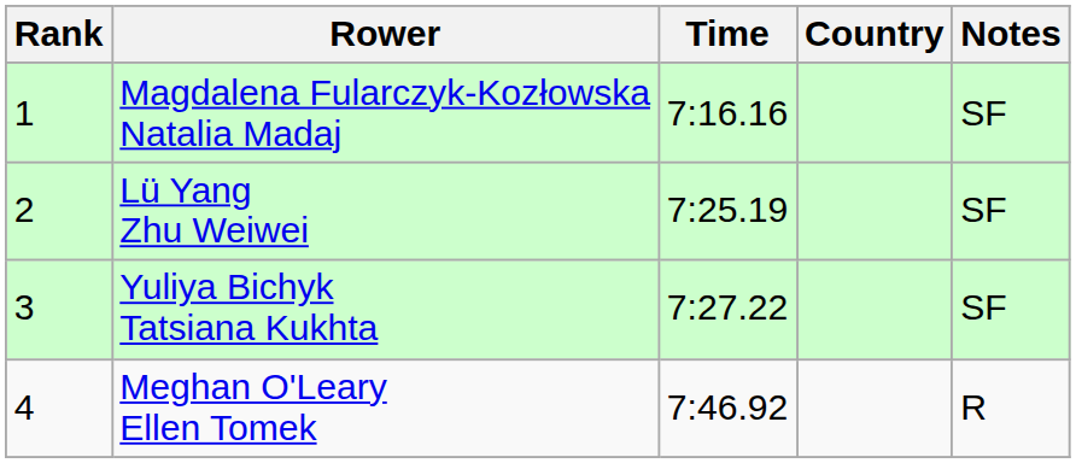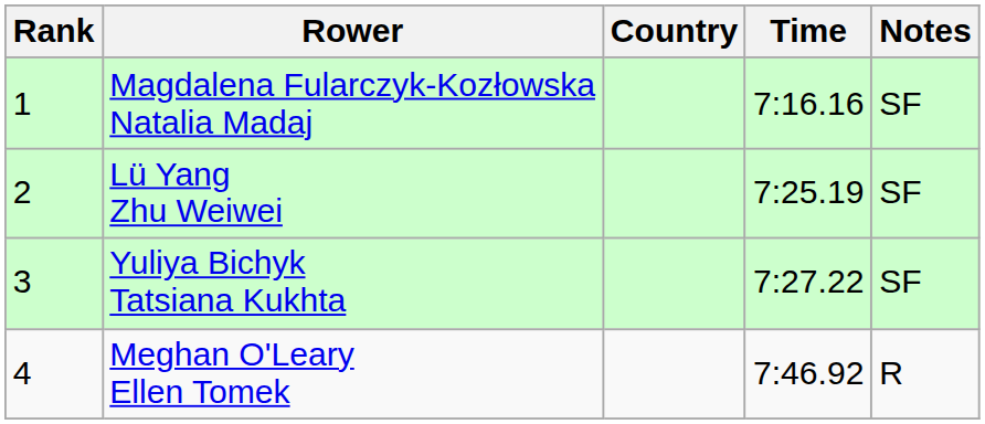 <table class="wikitable">
 <tr>
 <th>Rank</th>
 <th>Rower</th>
+<th>Country</th>
 <th>Time</th>
-<th>Country</th>
 <th>Notes</th>
 </tr>
 <tr bgcolor=ccffcc>
 <td>1</td>
 <td><a href='#'>Magdalena Fularczyk-Kozłowska</a><br><a href='#'>Natalia Madaj</a></td>
+<td></td>
 <td>7:16.16</td>
-<td></td>
 <td>SF</td>
 </tr>
 <tr bgcolor=ccffcc>
 <td>2</td>
 <td><a href='#'>Lü Yang</a><br><a href='#'>Zhu Weiwei</a></td>
+<td></td>
 <td>7:25.19</td>
-<td></td>
 <td>SF</td>
 </tr>
 <tr bgcolor=ccffcc>
 <td>3</td>
 <td><a href='#'>Yuliya Bichyk</a><br><a href='#'>Tatsiana Kukhta</a></td>
+<td></td>
 <td>7:27.22</td>
-<td></td>
 <td>SF</td>
 </tr>
 <tr>
 <td>4</td>
 <td><a href='#'>Meghan O'Leary</a><br><a href='#'>Ellen Tomek</a></td>
+<td></td>
 <td>7:46.92</td>
-<td></td>
 <td>R</td>
 </tr>
 </table>
